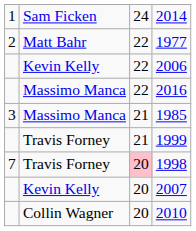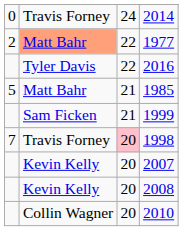 <table class="wikitable">
 <tr>
 </tr>
 <tr>
-<td>1</td>
-<td><a href='#'>Sam Ficken</a></td>
+<td>0</td>
+<td>Travis Forney</td>
 <td>24</td>
 <td><a href='#'>2014</a></td>
 </tr>
 <tr>
 <td>2</td>
-<td><a href='#'>Matt Bahr</a></td>
+<td style="background: lightsalmon;"><a href='#'>Matt Bahr</a></td>
 <td>22</td>
 <td><a href='#'>1977</a></td>
 </tr>
 <tr>
 <td></td>
-<td><a href='#'>Kevin Kelly</a></td>
-<td>22</td>
-<td><a href='#'>2006</a></td>
-</tr>
-<tr>
-<td></td>
-<td><a href='#'>Massimo Manca</a></td>
+<td><a href='#'>Tyler Davis</a></td>
 <td>22</td>
 <td><a href='#'>2016</a></td>
 </tr>
 <tr>
-<td>3</td>
-<td><a href='#'>Massimo Manca</a></td>
+<td>5</td>
+<td><a href='#'>Matt Bahr</a></td>
 <td>21</td>
 <td><a href='#'>1985</a></td>
 </tr>
 <tr>
 <td></td>
-<td>Travis Forney</td>
+<td><a href='#'>Sam Ficken</a></td>
 <td>21</td>
 <td><a href='#'>1999</a></td>
 </tr>
 <tr>
 <td>7</td>
 <td>Travis Forney</td>
 <td style="background: pink;">20</td>
 <td><a href='#'>1998</a></td>
 </tr>
 <tr>
 <td></td>
 <td><a href='#'>Kevin Kelly</a></td>
 <td>20</td>
 <td><a href='#'>2007</a></td>
 </tr>
 <tr>
 <td></td>
+<td><a href='#'>Kevin Kelly</a></td>
+<td>20</td>
+<td><a href='#'>2008</a></td>
+</tr>
+<tr>
+<td></td>
 <td>Collin Wagner</td>
 <td>20</td>
 <td><a href='#'>2010</a></td>
 </tr>
 </table>
